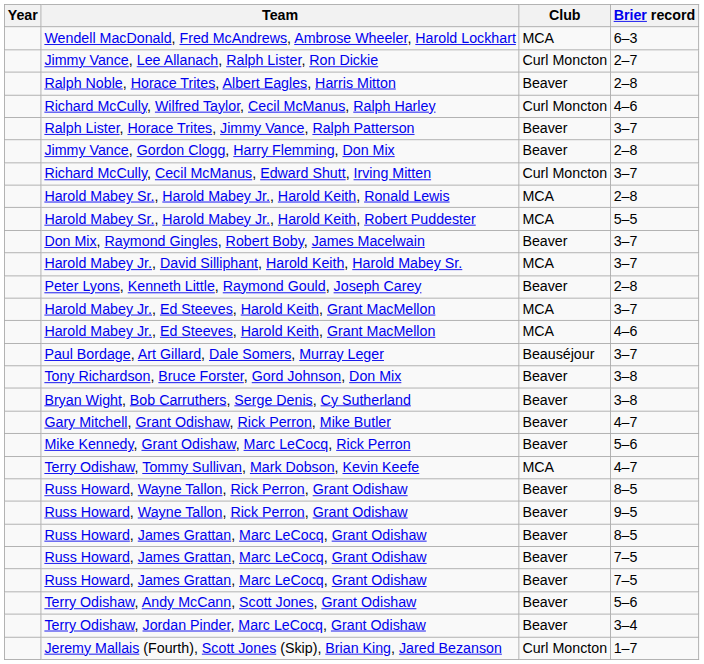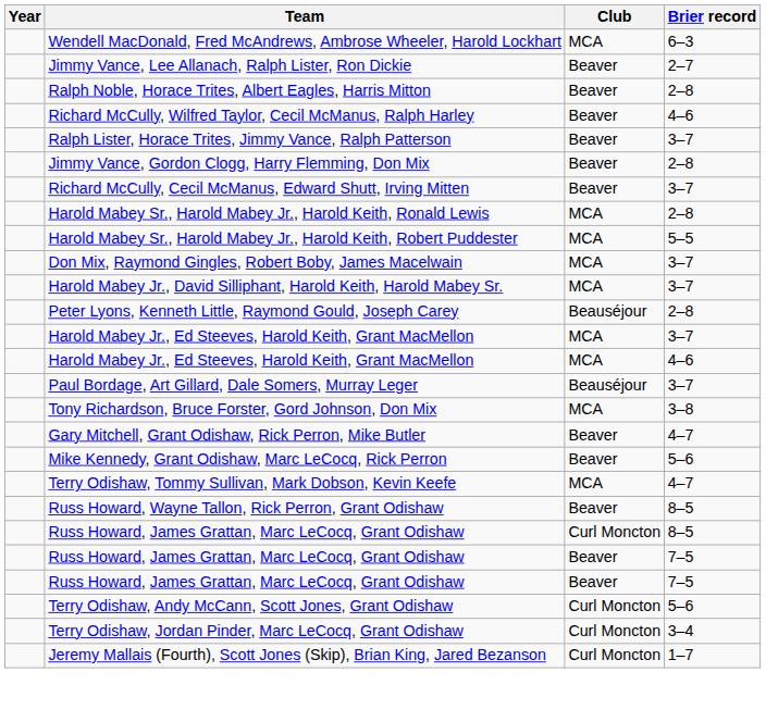 <table class="wikitable">
 <tr>
 <th>Year</th>
 <th>Team</th>
 <th>Club</th>
 <th><a href='#'>Brier</a> record</th>
 </tr>
 <tr>
 <td></td>
 <td><a href='#'>Wendell MacDonald</a>, <a href='#'>Fred McAndrews</a>, <a href='#'>Ambrose Wheeler</a>, <a href='#'>Harold Lockhart</a></td>
 <td>MCA</td>
 <td>6–3 </td>
 </tr>
 <tr>
 <td></td>
 <td><a href='#'>Jimmy Vance</a>, <a href='#'>Lee Allanach</a>, <a href='#'>Ralph Lister</a>, <a href='#'>Ron Dickie</a></td>
-<td>Curl Moncton</td>
+<td>Beaver</td>
 <td>2–7</td>
 </tr>
 <tr>
 <td></td>
 <td><a href='#'>Ralph Noble</a>, <a href='#'>Horace Trites</a>, <a href='#'>Albert Eagles</a>, <a href='#'>Harris Mitton</a></td>
 <td>Beaver</td>
 <td>2–8</td>
 </tr>
 <tr>
 <td></td>
 <td><a href='#'>Richard McCully</a>, <a href='#'>Wilfred Taylor</a>, <a href='#'>Cecil McManus</a>, <a href='#'>Ralph Harley</a></td>
-<td>Curl Moncton</td>
+<td>Beaver</td>
 <td>4–6</td>
 </tr>
 <tr>
 <td></td>
 <td><a href='#'>Ralph Lister</a>, <a href='#'>Horace Trites</a>, <a href='#'>Jimmy Vance</a>, <a href='#'>Ralph Patterson</a></td>
 <td>Beaver</td>
 <td>3–7</td>
 </tr>
 <tr>
 <td></td>
 <td><a href='#'>Jimmy Vance</a>, <a href='#'>Gordon Clogg</a>, <a href='#'>Harry Flemming</a>, <a href='#'>Don Mix</a></td>
 <td>Beaver</td>
 <td>2–8</td>
 </tr>
 <tr>
 <td></td>
 <td><a href='#'>Richard McCully</a>, <a href='#'>Cecil McManus</a>, <a href='#'>Edward Shutt</a>, <a href='#'>Irving Mitten</a></td>
-<td>Curl Moncton</td>
+<td>Beaver</td>
 <td>3–7</td>
 </tr>
 <tr>
 <td></td>
 <td><a href='#'>Harold Mabey Sr.</a>, <a href='#'>Harold Mabey Jr.</a>, <a href='#'>Harold Keith</a>, <a href='#'>Ronald Lewis</a></td>
 <td>MCA</td>
 <td>2–8</td>
 </tr>
 <tr>
 <td></td>
 <td><a href='#'>Harold Mabey Sr.</a>, <a href='#'>Harold Mabey Jr.</a>, <a href='#'>Harold Keith</a>, <a href='#'>Robert Puddester</a></td>
 <td>MCA</td>
 <td>5–5</td>
 </tr>
 <tr>
 <td></td>
 <td><a href='#'>Don Mix</a>, <a href='#'>Raymond Gingles</a>, <a href='#'>Robert Boby</a>, <a href='#'>James Macelwain</a></td>
-<td>Beaver</td>
+<td>MCA</td>
 <td>3–7</td>
 </tr>
 <tr>
 <td></td>
 <td><a href='#'>Harold Mabey Jr.</a>, <a href='#'>David Silliphant</a>, <a href='#'>Harold Keith</a>, <a href='#'>Harold Mabey Sr.</a></td>
 <td>MCA</td>
 <td>3–7</td>
 </tr>
 <tr>
 <td></td>
 <td><a href='#'>Peter Lyons</a>, <a href='#'>Kenneth Little</a>, <a href='#'>Raymond Gould</a>, <a href='#'>Joseph Carey</a></td>
-<td>Beaver</td>
+<td>Beauséjour</td>
 <td>2–8</td>
 </tr>
 <tr>
 <td></td>
 <td><a href='#'>Harold Mabey Jr.</a>, <a href='#'>Ed Steeves</a>, <a href='#'>Harold Keith</a>, <a href='#'>Grant MacMellon</a></td>
 <td>MCA</td>
 <td>3–7</td>
 </tr>
 <tr>
 <td></td>
 <td><a href='#'>Harold Mabey Jr.</a>, <a href='#'>Ed Steeves</a>, <a href='#'>Harold Keith</a>, <a href='#'>Grant MacMellon</a></td>
 <td>MCA</td>
 <td>4–6</td>
 </tr>
 <tr>
 <td></td>
 <td><a href='#'>Paul Bordage</a>, <a href='#'>Art Gillard</a>, <a href='#'>Dale Somers</a>, <a href='#'>Murray Leger</a></td>
 <td>Beauséjour</td>
 <td>3–7</td>
 </tr>
 <tr>
 <td></td>
 <td><a href='#'>Tony Richardson</a>, <a href='#'>Bruce Forster</a>, <a href='#'>Gord Johnson</a>, <a href='#'>Don Mix</a></td>
-<td>Beaver</td>
-<td>3–8</td>
-</tr>
-<tr>
-<td></td>
-<td><a href='#'>Bryan Wight</a>, <a href='#'>Bob Carruthers</a>, <a href='#'>Serge Denis</a>, <a href='#'>Cy Sutherland</a></td>
-<td>Beaver</td>
+<td>MCA</td>
 <td>3–8</td>
 </tr>
 <tr>
 <td></td>
 <td><a href='#'>Gary Mitchell</a>, <a href='#'>Grant Odishaw</a>, <a href='#'>Rick Perron</a>, <a href='#'>Mike Butler</a></td>
 <td>Beaver</td>
 <td>4–7</td>
 </tr>
 <tr>
 <td></td>
 <td><a href='#'>Mike Kennedy</a>, <a href='#'>Grant Odishaw</a>, <a href='#'>Marc LeCocq</a>, <a href='#'>Rick Perron</a></td>
 <td>Beaver</td>
 <td>5–6</td>
 </tr>
 <tr>
 <td></td>
 <td><a href='#'>Terry Odishaw</a>, <a href='#'>Tommy Sullivan</a>, <a href='#'>Mark Dobson</a>, <a href='#'>Kevin Keefe</a></td>
 <td>MCA</td>
 <td>4–7</td>
 </tr>
 <tr>
 <td></td>
 <td><a href='#'>Russ Howard</a>, <a href='#'>Wayne Tallon</a>, <a href='#'>Rick Perron</a>, <a href='#'>Grant Odishaw</a></td>
 <td>Beaver</td>
 <td>8–5</td>
 </tr>
 <tr>
 <td></td>
-<td><a href='#'>Russ Howard</a>, <a href='#'>Wayne Tallon</a>, <a href='#'>Rick Perron</a>, <a href='#'>Grant Odishaw</a></td>
-<td>Beaver</td>
-<td>9–5 </td>
-</tr>
-<tr>
-<td></td>
 <td><a href='#'>Russ Howard</a>, <a href='#'>James Grattan</a>, <a href='#'>Marc LeCocq</a>, <a href='#'>Grant Odishaw</a></td>
-<td>Beaver</td>
+<td>Curl Moncton</td>
 <td>8–5 </td>
 </tr>
 <tr>
 <td></td>
 <td><a href='#'>Russ Howard</a>, <a href='#'>James Grattan</a>, <a href='#'>Marc LeCocq</a>, <a href='#'>Grant Odishaw</a></td>
 <td>Beaver</td>
 <td>7–5</td>
 </tr>
 <tr>
 <td></td>
 <td><a href='#'>Russ Howard</a>, <a href='#'>James Grattan</a>, <a href='#'>Marc LeCocq</a>, <a href='#'>Grant Odishaw</a></td>
 <td>Beaver</td>
 <td>7–5</td>
 </tr>
 <tr>
 <td></td>
 <td><a href='#'>Terry Odishaw</a>, <a href='#'>Andy McCann</a>, <a href='#'>Scott Jones</a>, <a href='#'>Grant Odishaw</a></td>
-<td>Beaver</td>
+<td>Curl Moncton</td>
 <td>5–6</td>
 </tr>
 <tr>
 <td></td>
 <td><a href='#'>Terry Odishaw</a>, <a href='#'>Jordan Pinder</a>, <a href='#'>Marc LeCocq</a>, <a href='#'>Grant Odishaw</a></td>
-<td>Beaver</td>
+<td>Curl Moncton</td>
 <td>3–4</td>
 </tr>
 <tr>
 <td></td>
 <td><a href='#'>Jeremy Mallais</a> (Fourth), <a href='#'>Scott Jones</a> (Skip), <a href='#'>Brian King</a>, <a href='#'>Jared Bezanson</a></td>
 <td>Curl Moncton</td>
 <td>1–7</td>
 </tr>
 </table>
